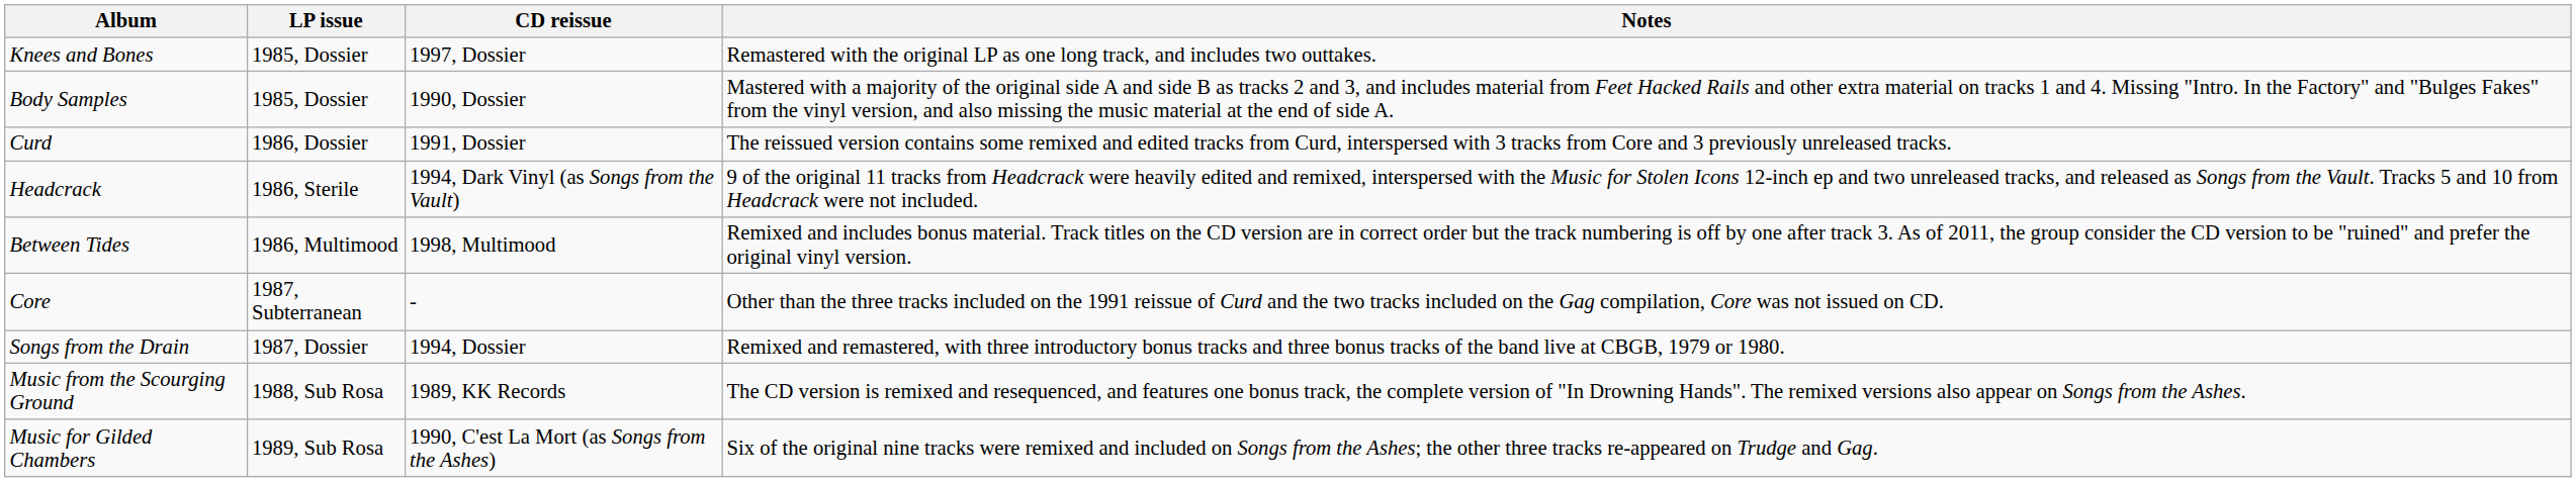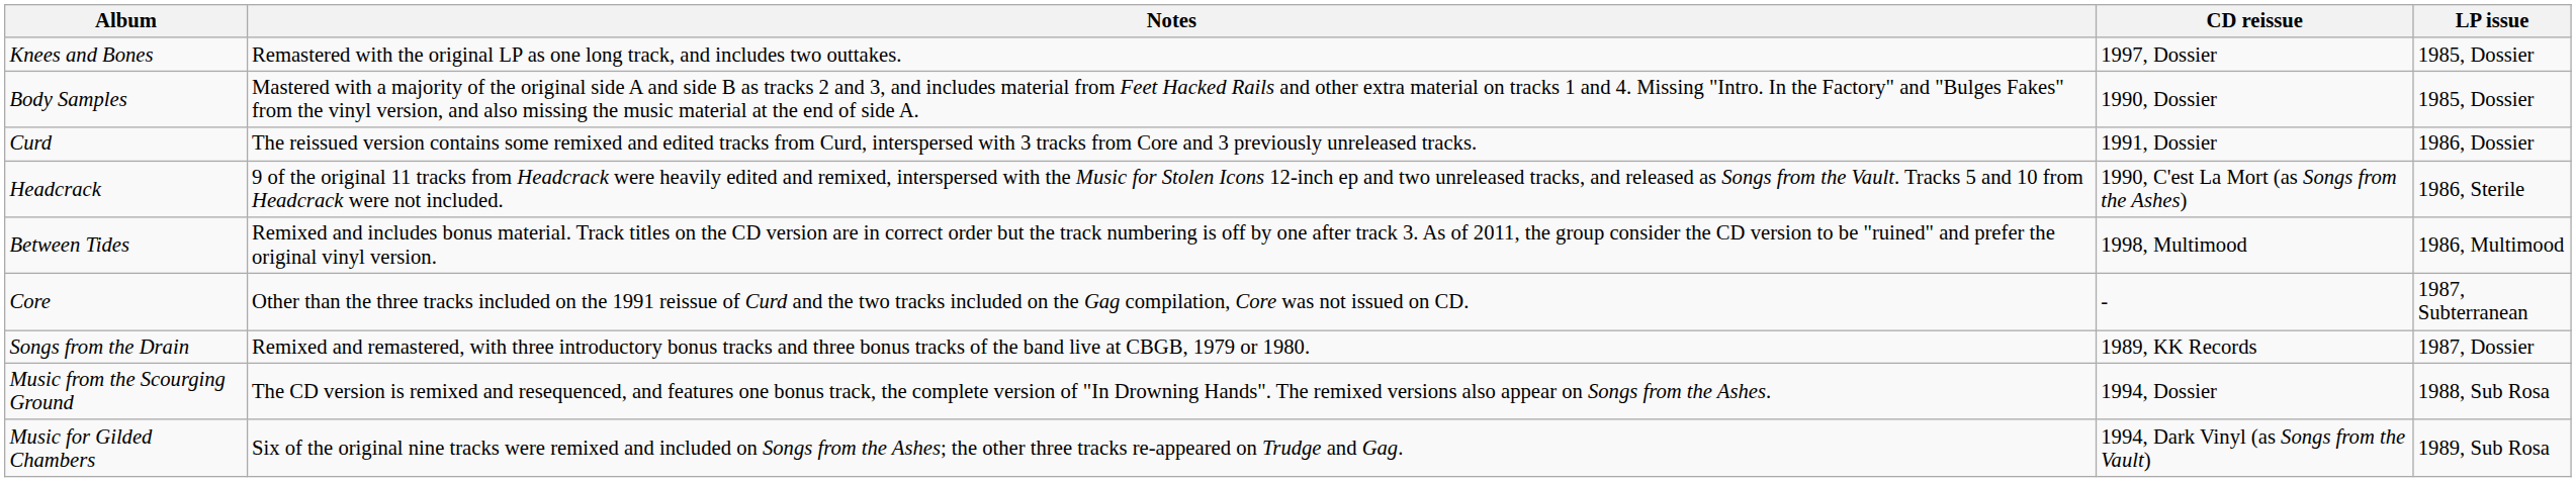 <table class="wikitable">
 <tr>
 <th>Album</th>
+<th>Notes</th>
+<th>CD reissue</th>
 <th>LP issue</th>
-<th>CD reissue</th>
-<th>Notes</th>
 </tr>
 <tr>
 <td><em>Knees and Bones</em></td>
+<td>Remastered with the original LP as one long track, and includes two outtakes.</td>
+<td>1997, Dossier</td>
 <td>1985, Dossier</td>
-<td>1997, Dossier</td>
-<td>Remastered with the original LP as one long track, and includes two outtakes.</td>
 </tr>
 <tr>
 <td><em>Body Samples</em></td>
+<td>Mastered with a majority of the original side A and side B as tracks 2 and 3, and includes material from <em>Feet Hacked Rails</em> and other extra material on tracks 1 and 4. Missing "Intro. In the Factory" and "Bulges Fakes" from the vinyl version, and also missing the music material at the end of side A.</td>
+<td>1990, Dossier</td>
 <td>1985, Dossier</td>
-<td>1990, Dossier</td>
-<td>Mastered with a majority of the original side A and side B as tracks 2 and 3, and includes material from <em>Feet Hacked Rails</em> and other extra material on tracks 1 and 4. Missing "Intro. In the Factory" and "Bulges Fakes" from the vinyl version, and also missing the music material at the end of side A.</td>
 </tr>
 <tr>
 <td><em>Curd</em></td>
+<td>The reissued version contains some remixed and edited tracks from Curd, interspersed with 3 tracks from Core and 3 previously unreleased tracks.</td>
+<td>1991, Dossier</td>
 <td>1986, Dossier</td>
-<td>1991, Dossier</td>
-<td>The reissued version contains some remixed and edited tracks from Curd, interspersed with 3 tracks from Core and 3 previously unreleased tracks.</td>
 </tr>
 <tr>
 <td><em>Headcrack</em></td>
+<td>9 of the original 11 tracks from <em>Headcrack</em> were heavily edited and remixed, interspersed with the <em>Music for Stolen Icons</em> 12-inch ep and two unreleased tracks, and released as <em>Songs from the Vault</em>. Tracks 5 and 10 from <em>Headcrack</em> were not included.</td>
+<td>1990, C'est La Mort (as <em>Songs from the Ashes</em>)</td>
 <td>1986, Sterile</td>
-<td>1994, Dark Vinyl (as <em>Songs from the Vault</em>)</td>
-<td>9 of the original 11 tracks from <em>Headcrack</em> were heavily edited and remixed, interspersed with the <em>Music for Stolen Icons</em> 12-inch ep and two unreleased tracks, and released as <em>Songs from the Vault</em>. Tracks 5 and 10 from <em>Headcrack</em> were not included.</td>
 </tr>
 <tr>
 <td><em>Between Tides</em></td>
+<td>Remixed and includes bonus material. Track titles on the CD version are in correct order but the track numbering is off by one after track 3. As of 2011, the group consider the CD version to be "ruined" and prefer the original vinyl version.</td>
+<td>1998, Multimood</td>
 <td>1986, Multimood</td>
-<td>1998, Multimood</td>
-<td>Remixed and includes bonus material. Track titles on the CD version are in correct order but the track numbering is off by one after track 3. As of 2011, the group consider the CD version to be "ruined" and prefer the original vinyl version.</td>
 </tr>
 <tr>
 <td><em>Core</em></td>
+<td>Other than the three tracks included on the 1991 reissue of <em>Curd</em> and the two tracks included on the <em>Gag</em> compilation, <em>Core</em> was not issued on CD.</td>
+<td>-</td>
 <td>1987, Subterranean</td>
-<td>-</td>
-<td>Other than the three tracks included on the 1991 reissue of <em>Curd</em> and the two tracks included on the <em>Gag</em> compilation, <em>Core</em> was not issued on CD.</td>
 </tr>
 <tr>
 <td><em>Songs from the Drain</em></td>
+<td>Remixed and remastered, with three introductory bonus tracks and three bonus tracks of the band live at CBGB, 1979 or 1980.</td>
+<td>1989, KK Records</td>
 <td>1987, Dossier</td>
-<td>1994, Dossier</td>
-<td>Remixed and remastered, with three introductory bonus tracks and three bonus tracks of the band live at CBGB, 1979 or 1980.</td>
 </tr>
 <tr>
 <td><em>Music from the Scourging Ground</em></td>
+<td>The CD version is remixed and resequenced, and features one bonus track, the complete version of "In Drowning Hands". The remixed versions also appear on <em>Songs from the Ashes</em>.</td>
+<td>1994, Dossier</td>
 <td>1988, Sub Rosa</td>
-<td>1989, KK Records</td>
-<td>The CD version is remixed and resequenced, and features one bonus track, the complete version of "In Drowning Hands". The remixed versions also appear on <em>Songs from the Ashes</em>.</td>
 </tr>
 <tr>
 <td><em>Music for Gilded Chambers</em></td>
+<td>Six of the original nine tracks were remixed and included on <em>Songs from the Ashes</em>; the other three tracks re-appeared on <em>Trudge</em> and <em>Gag</em>.</td>
+<td>1994, Dark Vinyl (as <em>Songs from the Vault</em>)</td>
 <td>1989, Sub Rosa</td>
-<td>1990, C'est La Mort (as <em>Songs from the Ashes</em>)</td>
-<td>Six of the original nine tracks were remixed and included on <em>Songs from the Ashes</em>; the other three tracks re-appeared on <em>Trudge</em> and <em>Gag</em>.</td>
 </tr>
 </table>
